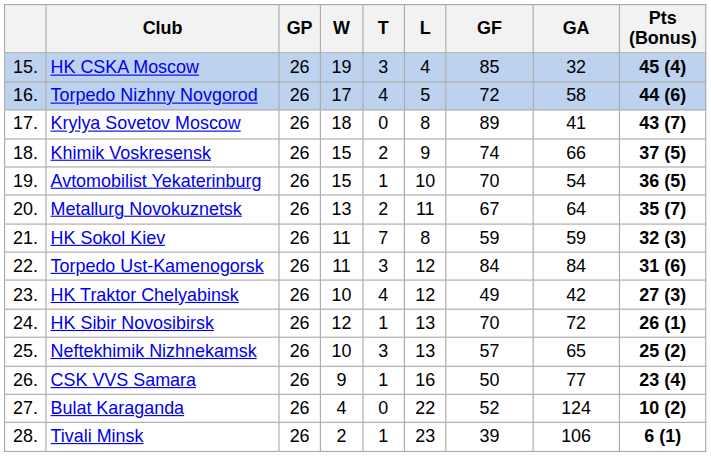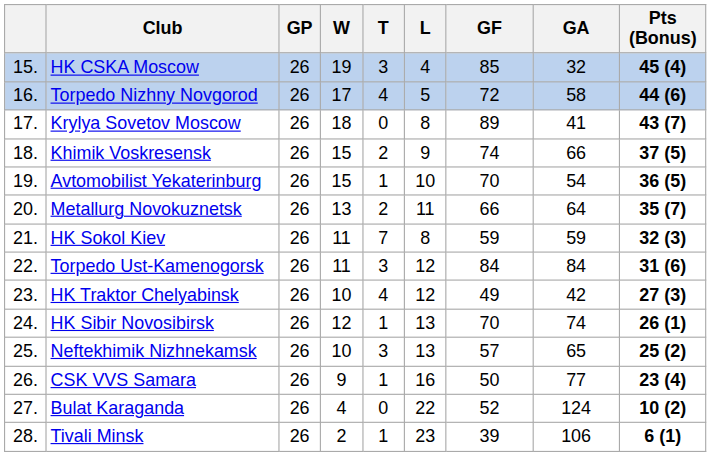 <table class="wikitable">
 <tr>
 <th width="30"></th>
 <th width="200">Club</th>
 <th width="30">GP</th>
 <th width="30">W</th>
 <th width="30">T</th>
 <th width="30">L</th>
 <th width="70">GF</th>
 <th width="70">GA</th>
 <th width="70">Pts (Bonus)</th>
 </tr>
 <tr bgcolor="#BCD2EE" align="center">
 <td>15.</td>
 <td align="left"><a href='#'>HK CSKA Moscow</a></td>
 <td>26</td>
 <td>19</td>
 <td>3</td>
 <td>4</td>
 <td>85</td>
 <td>32</td>
 <td><strong>45 (4)</strong></td>
 </tr>
 <tr bgcolor="#BCD2EE" align="center">
 <td>16.</td>
 <td align="left"><a href='#'>Torpedo Nizhny Novgorod</a></td>
 <td>26</td>
 <td>17</td>
 <td>4</td>
 <td>5</td>
 <td>72</td>
 <td>58</td>
 <td><strong>44 (6)</strong></td>
 </tr>
 <tr bgcolor="#FFFFFF" align="center">
 <td>17.</td>
 <td align="left"><a href='#'>Krylya Sovetov Moscow</a></td>
 <td>26</td>
 <td>18</td>
 <td>0</td>
 <td>8</td>
 <td>89</td>
 <td>41</td>
 <td><strong>43 (7)</strong></td>
 </tr>
 <tr bgcolor="#FFFFFF" align="center">
 <td>18.</td>
 <td align="left"><a href='#'>Khimik Voskresensk</a></td>
 <td>26</td>
 <td>15</td>
 <td>2</td>
 <td>9</td>
 <td>74</td>
 <td>66</td>
 <td><strong>37 (5)</strong></td>
 </tr>
 <tr bgcolor="#FFFFFF" align="center">
 <td>19.</td>
 <td align="left"><a href='#'>Avtomobilist Yekaterinburg</a></td>
 <td>26</td>
 <td>15</td>
 <td>1</td>
 <td>10</td>
 <td>70</td>
 <td>54</td>
 <td><strong>36 (5)</strong></td>
 </tr>
 <tr bgcolor="#FFFFFF" align="center">
 <td>20.</td>
 <td align="left"><a href='#'>Metallurg Novokuznetsk</a></td>
 <td>26</td>
 <td>13</td>
 <td>2</td>
 <td>11</td>
-<td>67</td>
+<td>66</td>
 <td>64</td>
 <td><strong>35 (7)</strong></td>
 </tr>
 <tr bgcolor="#FFFFFF" align="center">
 <td>21.</td>
 <td align="left"><a href='#'>HK Sokol Kiev</a></td>
 <td>26</td>
 <td>11</td>
 <td>7</td>
 <td>8</td>
 <td>59</td>
 <td>59</td>
 <td><strong>32 (3)</strong></td>
 </tr>
 <tr bgcolor="#FFFFFF" align="center">
 <td>22.</td>
 <td align="left"><a href='#'>Torpedo Ust-Kamenogorsk</a></td>
 <td>26</td>
 <td>11</td>
 <td>3</td>
 <td>12</td>
 <td>84</td>
 <td>84</td>
 <td><strong>31 (6)</strong></td>
 </tr>
 <tr bgcolor="#FFFFFF" align="center">
 <td>23.</td>
 <td align="left"><a href='#'>HK Traktor Chelyabinsk</a></td>
 <td>26</td>
 <td>10</td>
 <td>4</td>
 <td>12</td>
 <td>49</td>
 <td>42</td>
 <td><strong>27 (3)</strong></td>
 </tr>
 <tr bgcolor="#FFFFFF" align="center">
 <td>24.</td>
 <td align="left"><a href='#'>HK Sibir Novosibirsk</a></td>
 <td>26</td>
 <td>12</td>
 <td>1</td>
 <td>13</td>
 <td>70</td>
-<td>72</td>
+<td>74</td>
 <td><strong>26 (1)</strong></td>
 </tr>
 <tr bgcolor="#FFFFFF" align="center">
 <td>25.</td>
 <td align="left"><a href='#'>Neftekhimik Nizhnekamsk</a></td>
 <td>26</td>
 <td>10</td>
 <td>3</td>
 <td>13</td>
 <td>57</td>
 <td>65</td>
 <td><strong>25 (2)</strong></td>
 </tr>
 <tr bgcolor="#FFFFFF" align="center">
 <td>26.</td>
 <td align="left"><a href='#'>CSK VVS Samara</a></td>
 <td>26</td>
 <td>9</td>
 <td>1</td>
 <td>16</td>
 <td>50</td>
 <td>77</td>
 <td><strong>23 (4)</strong></td>
 </tr>
 <tr bgcolor="#FFFFFF" align="center">
 <td>27.</td>
 <td align="left"><a href='#'>Bulat Karaganda</a></td>
 <td>26</td>
 <td>4</td>
 <td>0</td>
 <td>22</td>
 <td>52</td>
 <td>124</td>
 <td><strong>10 (2)</strong></td>
 </tr>
 <tr bgcolor="#FFFFFF" align="center">
 <td>28.</td>
 <td align="left"><a href='#'>Tivali Minsk</a></td>
 <td>26</td>
 <td>2</td>
 <td>1</td>
 <td>23</td>
 <td>39</td>
 <td>106</td>
 <td><strong>6 (1)</strong></td>
 </tr>
 </table>
